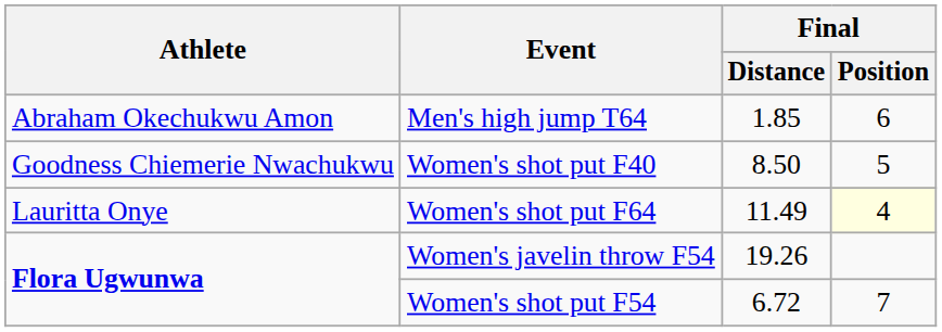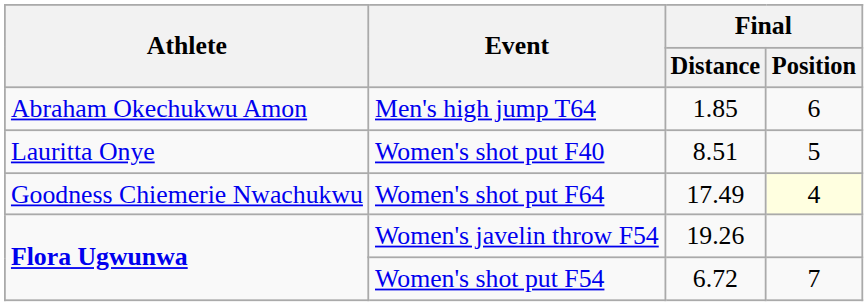 <table class=wikitable style="font-size:90%">
 <tr>
 <th rowspan="2">Athlete</th>
 <th rowspan="2">Event</th>
 <th colspan="2">Final</th>
 </tr>
 <tr style="font-size:95%">
 <th>Distance</th>
 <th>Position</th>
 </tr>
 <tr align=center>
 <td align=left><a href='#'>Abraham Okechukwu Amon</a></td>
 <td align=left><a href='#'>Men's high jump T64</a></td>
 <td>1.85</td>
 <td>6</td>
 </tr>
 <tr align=center>
-<td align=left><a href='#'>Goodness Chiemerie Nwachukwu</a></td>
+<td align=left><a href='#'>Lauritta Onye</a></td>
 <td align=left><a href='#'>Women's shot put F40</a></td>
-<td>8.50</td>
+<td>8.51</td>
 <td>5</td>
 </tr>
 <tr align=center>
-<td align=left><a href='#'>Lauritta Onye</a></td>
+<td align=left><a href='#'>Goodness Chiemerie Nwachukwu</a></td>
 <td align=left><a href='#'>Women's shot put F64</a></td>
-<td>11.49</td>
+<td>17.49</td>
 <td style="background: lightyellow;">4</td>
 </tr>
 <tr align=center>
 <td align=left rowspan=2><strong><a href='#'>Flora Ugwunwa</a></strong></td>
 <td align=left><a href='#'>Women's javelin throw F54</a></td>
 <td>19.26</td>
 <td></td>
 </tr>
 <tr align=center>
 <td align=left><a href='#'>Women's shot put F54</a></td>
 <td>6.72</td>
 <td>7</td>
 </tr>
 </table>
